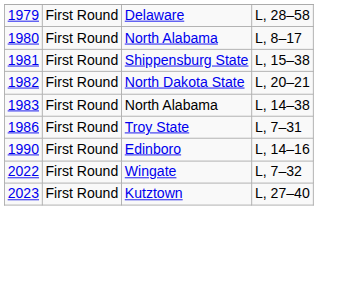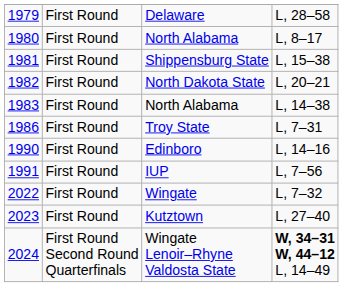 <table class="wikitable">
 <tr>
 </tr>
 <tr>
 <td><a href='#'>1979</a></td>
 <td>First Round</td>
 <td><a href='#'>Delaware</a></td>
 <td>L, 28–58</td>
 </tr>
 <tr>
 <td><a href='#'>1980</a></td>
 <td>First Round</td>
 <td><a href='#'>North Alabama</a></td>
 <td>L, 8–17</td>
 </tr>
 <tr>
 <td><a href='#'>1981</a></td>
 <td>First Round</td>
 <td><a href='#'>Shippensburg State</a></td>
 <td>L, 15–38</td>
 </tr>
 <tr>
 <td><a href='#'>1982</a></td>
 <td>First Round</td>
 <td><a href='#'>North Dakota State</a></td>
 <td>L, 20–21</td>
 </tr>
 <tr>
 <td><a href='#'>1983</a></td>
 <td>First Round</td>
 <td>North Alabama</td>
 <td>L, 14–38</td>
 </tr>
 <tr>
 <td><a href='#'>1986</a></td>
 <td>First Round</td>
 <td><a href='#'>Troy State</a></td>
 <td>L, 7–31</td>
 </tr>
 <tr>
 <td><a href='#'>1990</a></td>
 <td>First Round</td>
 <td><a href='#'>Edinboro</a></td>
 <td>L, 14–16</td>
 </tr>
 <tr>
+<td><a href='#'>1991</a></td>
+<td>First Round</td>
+<td><a href='#'>IUP</a></td>
+<td>L, 7–56</td>
+</tr>
+<tr>
 <td><a href='#'>2022</a></td>
 <td>First Round</td>
 <td><a href='#'>Wingate</a></td>
 <td>L, 7–32</td>
 </tr>
 <tr>
 <td><a href='#'>2023</a></td>
 <td>First Round</td>
 <td><a href='#'>Kutztown</a></td>
 <td>L, 27–40</td>
 </tr>
+<tr>
+<td><a href='#'>2024</a></td>
+<td>First Round<br>Second Round<br>Quarterfinals</td>
+<td>Wingate<br><a href='#'>Lenoir–Rhyne</a><br><a href='#'>Valdosta State</a></td>
+<td><strong>W, 34–31 </strong><br><strong>W, 44–12</strong><br>L, 14–49</td>
+</tr>
 </table>
